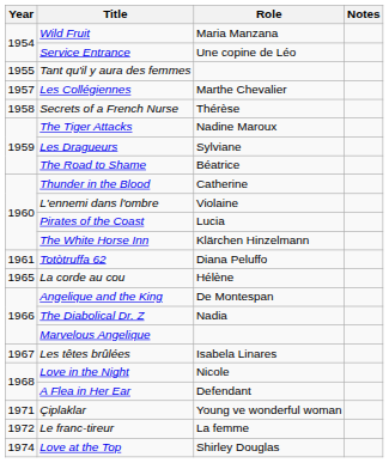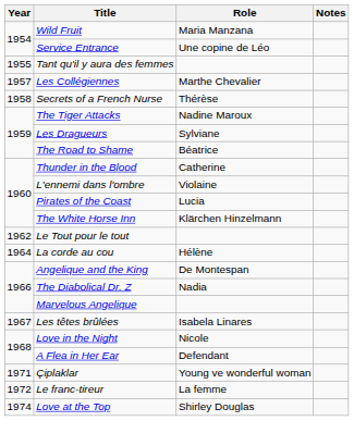 <table class="wikitable sortable">
 <tr>
 <th>Year</th>
 <th>Title</th>
 <th>Role</th>
 <th class="unsortable">Notes</th>
 </tr>
 <tr>
 <td rowspan=2>1954</td>
 <td><em><a href='#'>Wild Fruit</a></em></td>
 <td>Maria Manzana</td>
 <td></td>
 </tr>
 <tr>
 <td><em><a href='#'>Service Entrance</a></em></td>
 <td>Une copine de Léo</td>
 <td></td>
 </tr>
 <tr>
 <td>1955</td>
 <td><em>Tant qu'il y aura des femmes</em></td>
 <td></td>
 <td></td>
 </tr>
 <tr>
 <td>1957</td>
 <td><em><a href='#'>Les Collégiennes</a></em></td>
 <td>Marthe Chevalier</td>
 <td></td>
 </tr>
 <tr>
 <td>1958</td>
 <td><em>Secrets of a French Nurse</em></td>
 <td>Thérèse</td>
 <td></td>
 </tr>
 <tr>
 <td rowspan=3>1959</td>
 <td><em><a href='#'>The Tiger Attacks</a></em></td>
 <td>Nadine Maroux</td>
 <td></td>
 </tr>
 <tr>
 <td><em><a href='#'>Les Dragueurs</a></em></td>
 <td>Sylviane</td>
 <td></td>
 </tr>
 <tr>
 <td><em><a href='#'>The Road to Shame</a></em></td>
 <td>Béatrice</td>
 <td></td>
 </tr>
 <tr>
 <td rowspan=4>1960</td>
 <td><em><a href='#'>Thunder in the Blood</a></em></td>
 <td>Catherine</td>
 <td></td>
 </tr>
 <tr>
 <td><em>L'ennemi dans l'ombre</em></td>
 <td>Violaine</td>
 <td></td>
 </tr>
 <tr>
 <td><em><a href='#'>Pirates of the Coast</a></em></td>
 <td>Lucia</td>
 <td></td>
 </tr>
 <tr>
 <td><em><a href='#'>The White Horse Inn</a></em></td>
 <td>Klärchen Hinzelmann</td>
 <td></td>
 </tr>
 <tr>
-<td>1961</td>
-<td><em><a href='#'>Totòtruffa 62</a></em></td>
-<td>Diana Peluffo</td>
+<td>1962</td>
+<td><em>Le Tout pour le tout</em></td>
+<td></td>
 <td></td>
 </tr>
 <tr>
-<td>1965</td>
+<td>1964</td>
 <td><em>La corde au cou</em></td>
 <td>Hélène</td>
 <td></td>
 </tr>
 <tr>
 <td rowspan=3>1966</td>
 <td><em><a href='#'>Angelique and the King</a></em></td>
 <td>De Montespan</td>
 <td></td>
 </tr>
 <tr>
 <td><em><a href='#'>The Diabolical Dr. Z</a></em></td>
 <td>Nadia</td>
 <td></td>
 </tr>
 <tr>
 <td><em><a href='#'>Marvelous Angelique</a></em></td>
 <td></td>
 <td></td>
 </tr>
 <tr>
 <td>1967</td>
 <td><em>Les têtes brûlées</em></td>
 <td>Isabela Linares</td>
 <td></td>
 </tr>
 <tr>
 <td rowspan=2>1968</td>
 <td><em><a href='#'>Love in the Night</a></em></td>
 <td>Nicole</td>
 <td></td>
 </tr>
 <tr>
 <td><em><a href='#'>A Flea in Her Ear</a></em></td>
 <td>Defendant</td>
 <td></td>
 </tr>
 <tr>
 <td>1971</td>
 <td><em>Çiplaklar</em></td>
 <td>Young ve wonderful woman</td>
 <td></td>
 </tr>
 <tr>
 <td>1972</td>
 <td><em>Le franc-tireur</em></td>
 <td>La femme</td>
 <td></td>
 </tr>
 <tr>
 <td>1974</td>
 <td><em><a href='#'>Love at the Top</a></em></td>
 <td>Shirley Douglas</td>
 <td></td>
 </tr>
 </table>
